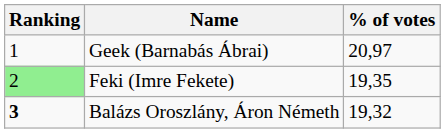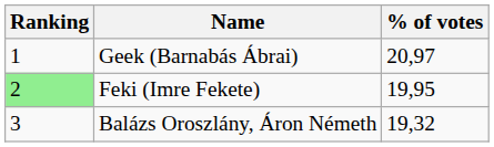 <table | class="wikitable">
 <tr valign="top">
 <th><strong>Ranking</strong></th>
 <th><strong>Name</strong></th>
 <th><strong>% of votes</strong></th>
 </tr>
 <tr>
 <td>1</td>
 <td>Geek (Barnabás Ábrai)</td>
 <td>20,97</td>
 </tr>
 <tr>
 <td style="background: lightgreen;">2</td>
 <td>Feki (Imre Fekete)</td>
-<td>19,35</td>
+<td>19,95</td>
 </tr>
 <tr>
-<td><strong>3</strong></td>
+<td>3</td>
 <td>Balázs Oroszlány, Áron Németh</td>
 <td>19,32</td>
 </tr>
 </table>
